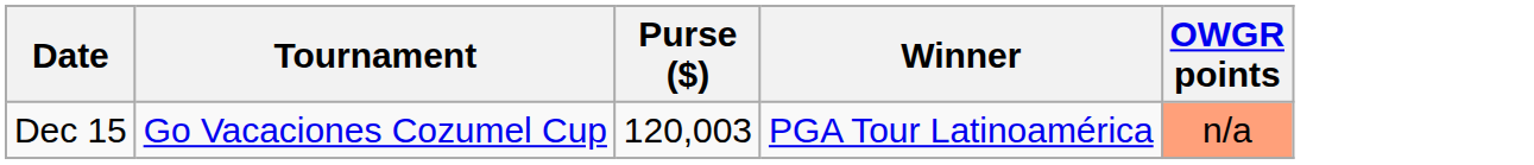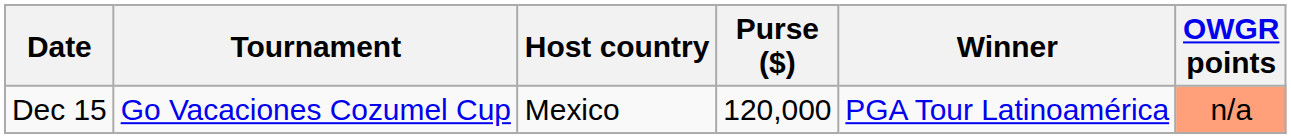 <table class="wikitable" style="font-size:95%;">
 <tr>
 <th>Date</th>
 <th>Tournament</th>
+<th>Host country</th>
 <th>Purse<br>($)</th>
 <th>Winner</th>
 <th><a href='#'>OWGR</a><br>points</th>
 </tr>
 <tr>
 <td>Dec 15</td>
 <td><a href='#'>Go Vacaciones Cozumel Cup</a></td>
-<td align=right>120,003</td>
+<td>Mexico</td>
+<td align=right>120,000</td>
 <td><a href='#'>PGA Tour Latinoamérica</a></td>
 <td align=center style="background: lightsalmon;">n/a</td>
 </tr>
 </table>
